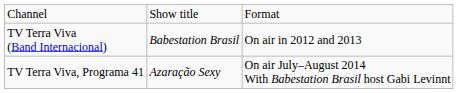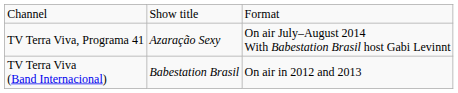 <table class="wikitable">
 <tr>
 <td>Channel</td>
 <td>Show title</td>
 <td>Format</td>
 </tr>
 <tr>
+<td>TV Terra Viva, Programa 41</td>
+<td><em>Azaração Sexy</em></td>
+<td>On air July–August 2014 <br> With <em>Babestation Brasil</em> host Gabi Levinnt</td>
+</tr>
+<tr>
 <td>TV Terra Viva <br> (<a href='#'>Band Internacional</a>)</td>
 <td><em>Babestation Brasil</em></td>
 <td>On air in 2012 and 2013</td>
 </tr>
-<tr>
-<td>TV Terra Viva, Programa 41</td>
-<td><em>Azaração Sexy</em></td>
-<td>On air July–August 2014 <br> With <em>Babestation Brasil</em> host Gabi Levinnt</td>
-</tr>
 </table>
